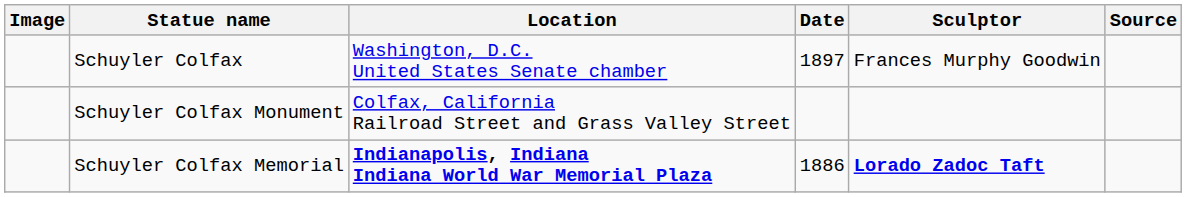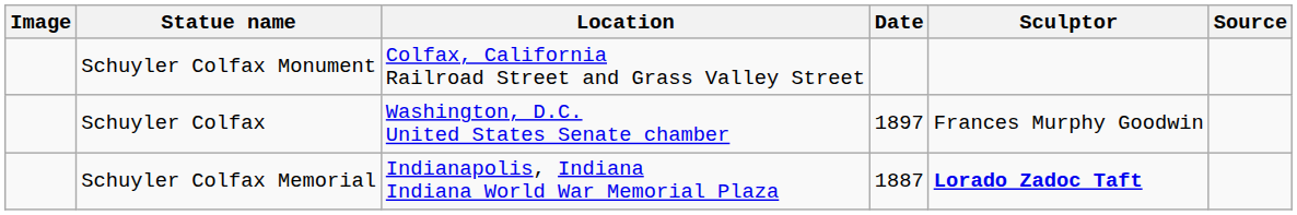 <table class="wikitable sortable">
 <tr>
 <th scope="col" class="unsortable">Image</th>
 <th scope="col">Statue name</th>
 <th scope="col">Location</th>
 <th scope="col">Date</th>
 <th scope="col">Sculptor</th>
 <th scope="col" class="unsortable">Source</th>
 </tr>
 <tr>
 <td></td>
+<td>Schuyler Colfax Monument</td>
+<td><a href='#'>Colfax, California</a><br>Railroad Street and Grass Valley Street</td>
+<td></td>
+<td></td>
+<td></td>
+</tr>
+<tr>
+<td></td>
 <td>Schuyler Colfax</td>
 <td><a href='#'>Washington, D.C.</a><br><a href='#'>United States Senate chamber</a></td>
 <td>1897</td>
 <td>Frances Murphy Goodwin</td>
 <td></td>
 </tr>
 <tr>
 <td></td>
-<td>Schuyler Colfax Monument</td>
-<td><a href='#'>Colfax, California</a><br>Railroad Street and Grass Valley Street</td>
-<td></td>
-<td></td>
-<td></td>
-</tr>
-<tr>
-<td></td>
 <td>Schuyler Colfax Memorial</td>
-<td><strong><a href='#'>Indianapolis</a>, <a href='#'>Indiana</a><br><a href='#'>Indiana World War Memorial Plaza</a></strong></td>
-<td>1886</td>
+<td><a href='#'>Indianapolis</a>, <a href='#'>Indiana</a><br><a href='#'>Indiana World War Memorial Plaza</a></td>
+<td>1887</td>
 <td><strong><a href='#'>Lorado Zadoc Taft</a></strong></td>
 <td></td>
 </tr>
 </table>
